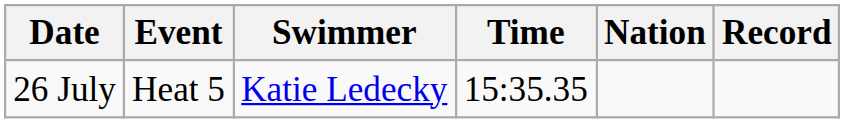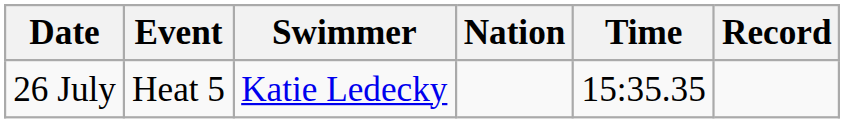 <table class="wikitable sortable" style="text-align:center" style=text-align:center>
 <tr>
 <th>Date</th>
 <th>Event</th>
 <th>Swimmer</th>
+<th>Nation</th>
 <th>Time</th>
-<th>Nation</th>
 <th>Record</th>
 </tr>
 <tr>
 <td>26 July</td>
 <td>Heat 5</td>
 <td align=left><a href='#'>Katie Ledecky</a></td>
+<td align=left></td>
 <td>15:35.35</td>
-<td align=left></td>
 <td></td>
 </tr>
 </table>
